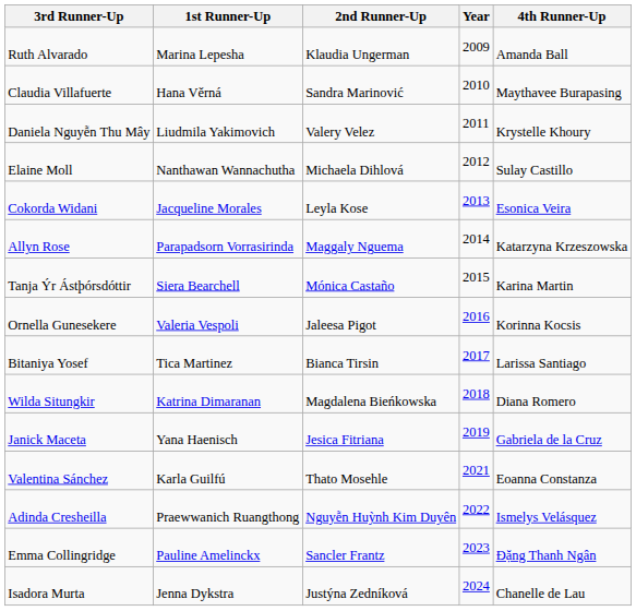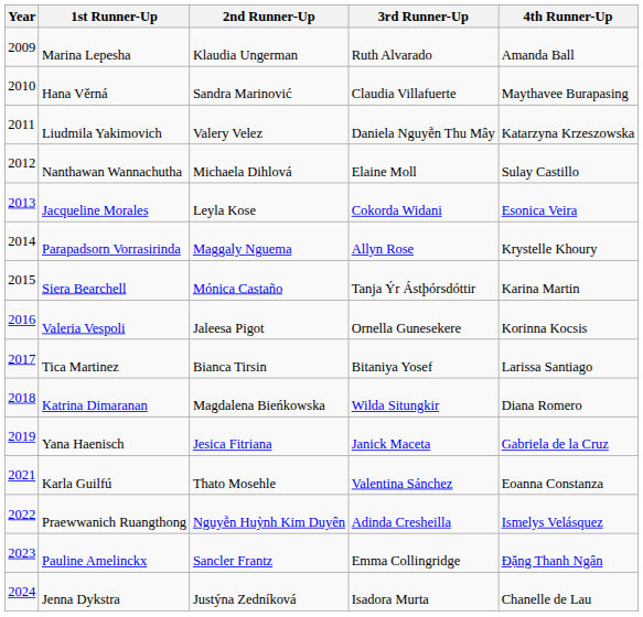 <table class="wikitable sortable" style="font-size: 95%; text-align:left;" |>
 <tr>
-<th>3rd Runner-Up<br></th>
+<th>Year</th>
 <th>1st Runner-Up<br></th>
 <th>2nd Runner-Up<br></th>
-<th>Year</th>
+<th>3rd Runner-Up<br></th>
 <th>4th Runner-Up<br></th>
 </tr>
 <tr>
-<td><br>Ruth Alvarado</td>
+<td>2009</td>
 <td><br>Marina Lepesha</td>
 <td><br>Klaudia Ungerman</td>
-<td>2009</td>
+<td><br>Ruth Alvarado</td>
 <td><br>Amanda Ball</td>
 </tr>
 <tr>
-<td><br>Claudia Villafuerte</td>
+<td>2010</td>
 <td><br>Hana Věrná</td>
 <td><br>Sandra Marinović</td>
-<td>2010</td>
+<td><br>Claudia Villafuerte</td>
 <td><br>Maythavee Burapasing</td>
 </tr>
 <tr>
-<td><br>Daniela Nguyễn Thu Mây</td>
+<td>2011</td>
 <td><br>Liudmila Yakimovich</td>
 <td><br>Valery Velez</td>
-<td>2011</td>
+<td><br>Daniela Nguyễn Thu Mây</td>
+<td><br>Katarzyna Krzeszowska</td>
+</tr>
+<tr>
+<td>2012</td>
+<td><br>Nanthawan Wannachutha</td>
+<td><br>Michaela Dihlová</td>
+<td><br>Elaine Moll</td>
+<td><br>Sulay Castillo</td>
+</tr>
+<tr>
+<td><a href='#'>2013</a></td>
+<td><br><a href='#'>Jacqueline Morales</a></td>
+<td><br>Leyla Kose</td>
+<td><br><a href='#'>Cokorda Widani</a></td>
+<td><br><a href='#'>Esonica Veira</a></td>
+</tr>
+<tr>
+<td>2014</td>
+<td><br><a href='#'>Parapadsorn Vorrasirinda</a></td>
+<td><br><a href='#'>Maggaly Nguema</a></td>
+<td><br><a href='#'>Allyn Rose</a></td>
 <td><br>Krystelle Khoury</td>
 </tr>
 <tr>
-<td><br>Elaine Moll</td>
-<td><br>Nanthawan Wannachutha</td>
-<td><br>Michaela Dihlová</td>
-<td>2012</td>
-<td><br>Sulay Castillo</td>
-</tr>
-<tr>
-<td><br><a href='#'>Cokorda Widani</a></td>
-<td><br><a href='#'>Jacqueline Morales</a></td>
-<td><br>Leyla Kose</td>
-<td><a href='#'>2013</a></td>
-<td><br><a href='#'>Esonica Veira</a></td>
-</tr>
-<tr>
-<td><br><a href='#'>Allyn Rose</a></td>
-<td><br><a href='#'>Parapadsorn Vorrasirinda</a></td>
-<td><br><a href='#'>Maggaly Nguema</a></td>
-<td>2014</td>
-<td><br>Katarzyna Krzeszowska</td>
-</tr>
-<tr>
-<td><br>Tanja Ýr Ástþórsdóttir</td>
+<td>2015</td>
 <td><br><a href='#'>Siera Bearchell</a></td>
 <td><br><a href='#'>Mónica Castaño</a></td>
-<td>2015</td>
+<td><br>Tanja Ýr Ástþórsdóttir</td>
 <td><br>Karina Martin</td>
 </tr>
 <tr>
-<td><br>Ornella Gunesekere</td>
+<td><a href='#'>2016</a></td>
 <td><br><a href='#'>Valeria Vespoli</a></td>
 <td><br>Jaleesa Pigot</td>
-<td><a href='#'>2016</a></td>
+<td><br>Ornella Gunesekere</td>
 <td><br>Korinna Kocsis</td>
 </tr>
 <tr>
-<td><br>Bitaniya Yosef</td>
+<td><a href='#'>2017</a></td>
 <td><br>Tica Martinez</td>
 <td><br>Bianca Tirsin</td>
-<td><a href='#'>2017</a></td>
+<td><br>Bitaniya Yosef</td>
 <td><br>Larissa Santiago</td>
 </tr>
 <tr>
-<td><br><a href='#'>Wilda Situngkir</a></td>
+<td><a href='#'>2018</a></td>
 <td><br><a href='#'>Katrina Dimaranan</a></td>
 <td><br>Magdalena Bieńkowska</td>
-<td><a href='#'>2018</a></td>
+<td><br><a href='#'>Wilda Situngkir</a></td>
 <td><br>Diana Romero</td>
 </tr>
 <tr>
-<td><br><a href='#'>Janick Maceta</a></td>
+<td><a href='#'>2019</a></td>
 <td><br>Yana Haenisch</td>
 <td><br><a href='#'>Jesica Fitriana</a></td>
-<td><a href='#'>2019</a></td>
+<td><br><a href='#'>Janick Maceta</a></td>
 <td><br><a href='#'>Gabriela de la Cruz</a></td>
 </tr>
 <tr>
-<td><br><a href='#'>Valentina Sánchez</a></td>
+<td><a href='#'>2021</a></td>
 <td><br>Karla Guilfú</td>
 <td><br>Thato Mosehle</td>
-<td><a href='#'>2021</a></td>
+<td><br><a href='#'>Valentina Sánchez</a></td>
 <td><br>Eoanna Constanza</td>
 </tr>
 <tr>
-<td><br><a href='#'>Adinda Cresheilla</a></td>
+<td><a href='#'>2022</a></td>
 <td><br>Praewwanich Ruangthong</td>
 <td><br><a href='#'>Nguyễn Huỳnh Kim Duyên</a></td>
-<td><a href='#'>2022</a></td>
+<td><br><a href='#'>Adinda Cresheilla</a></td>
 <td><br><a href='#'>Ismelys Velásquez</a></td>
 </tr>
 <tr>
-<td><br>Emma Collingridge</td>
+<td><a href='#'>2023</a></td>
 <td><br><a href='#'>Pauline Amelinckx</a></td>
 <td><br><a href='#'>Sancler Frantz</a></td>
-<td><a href='#'>2023</a></td>
+<td><br>Emma Collingridge</td>
 <td><br><a href='#'>Đặng Thanh Ngân</a></td>
 </tr>
 <tr>
-<td><br>Isadora Murta</td>
+<td><a href='#'>2024</a></td>
 <td><br>Jenna Dykstra</td>
 <td><br>Justýna Zedníková</td>
-<td><a href='#'>2024</a></td>
+<td><br>Isadora Murta</td>
 <td><br>Chanelle de Lau</td>
 </tr>
 </table>
